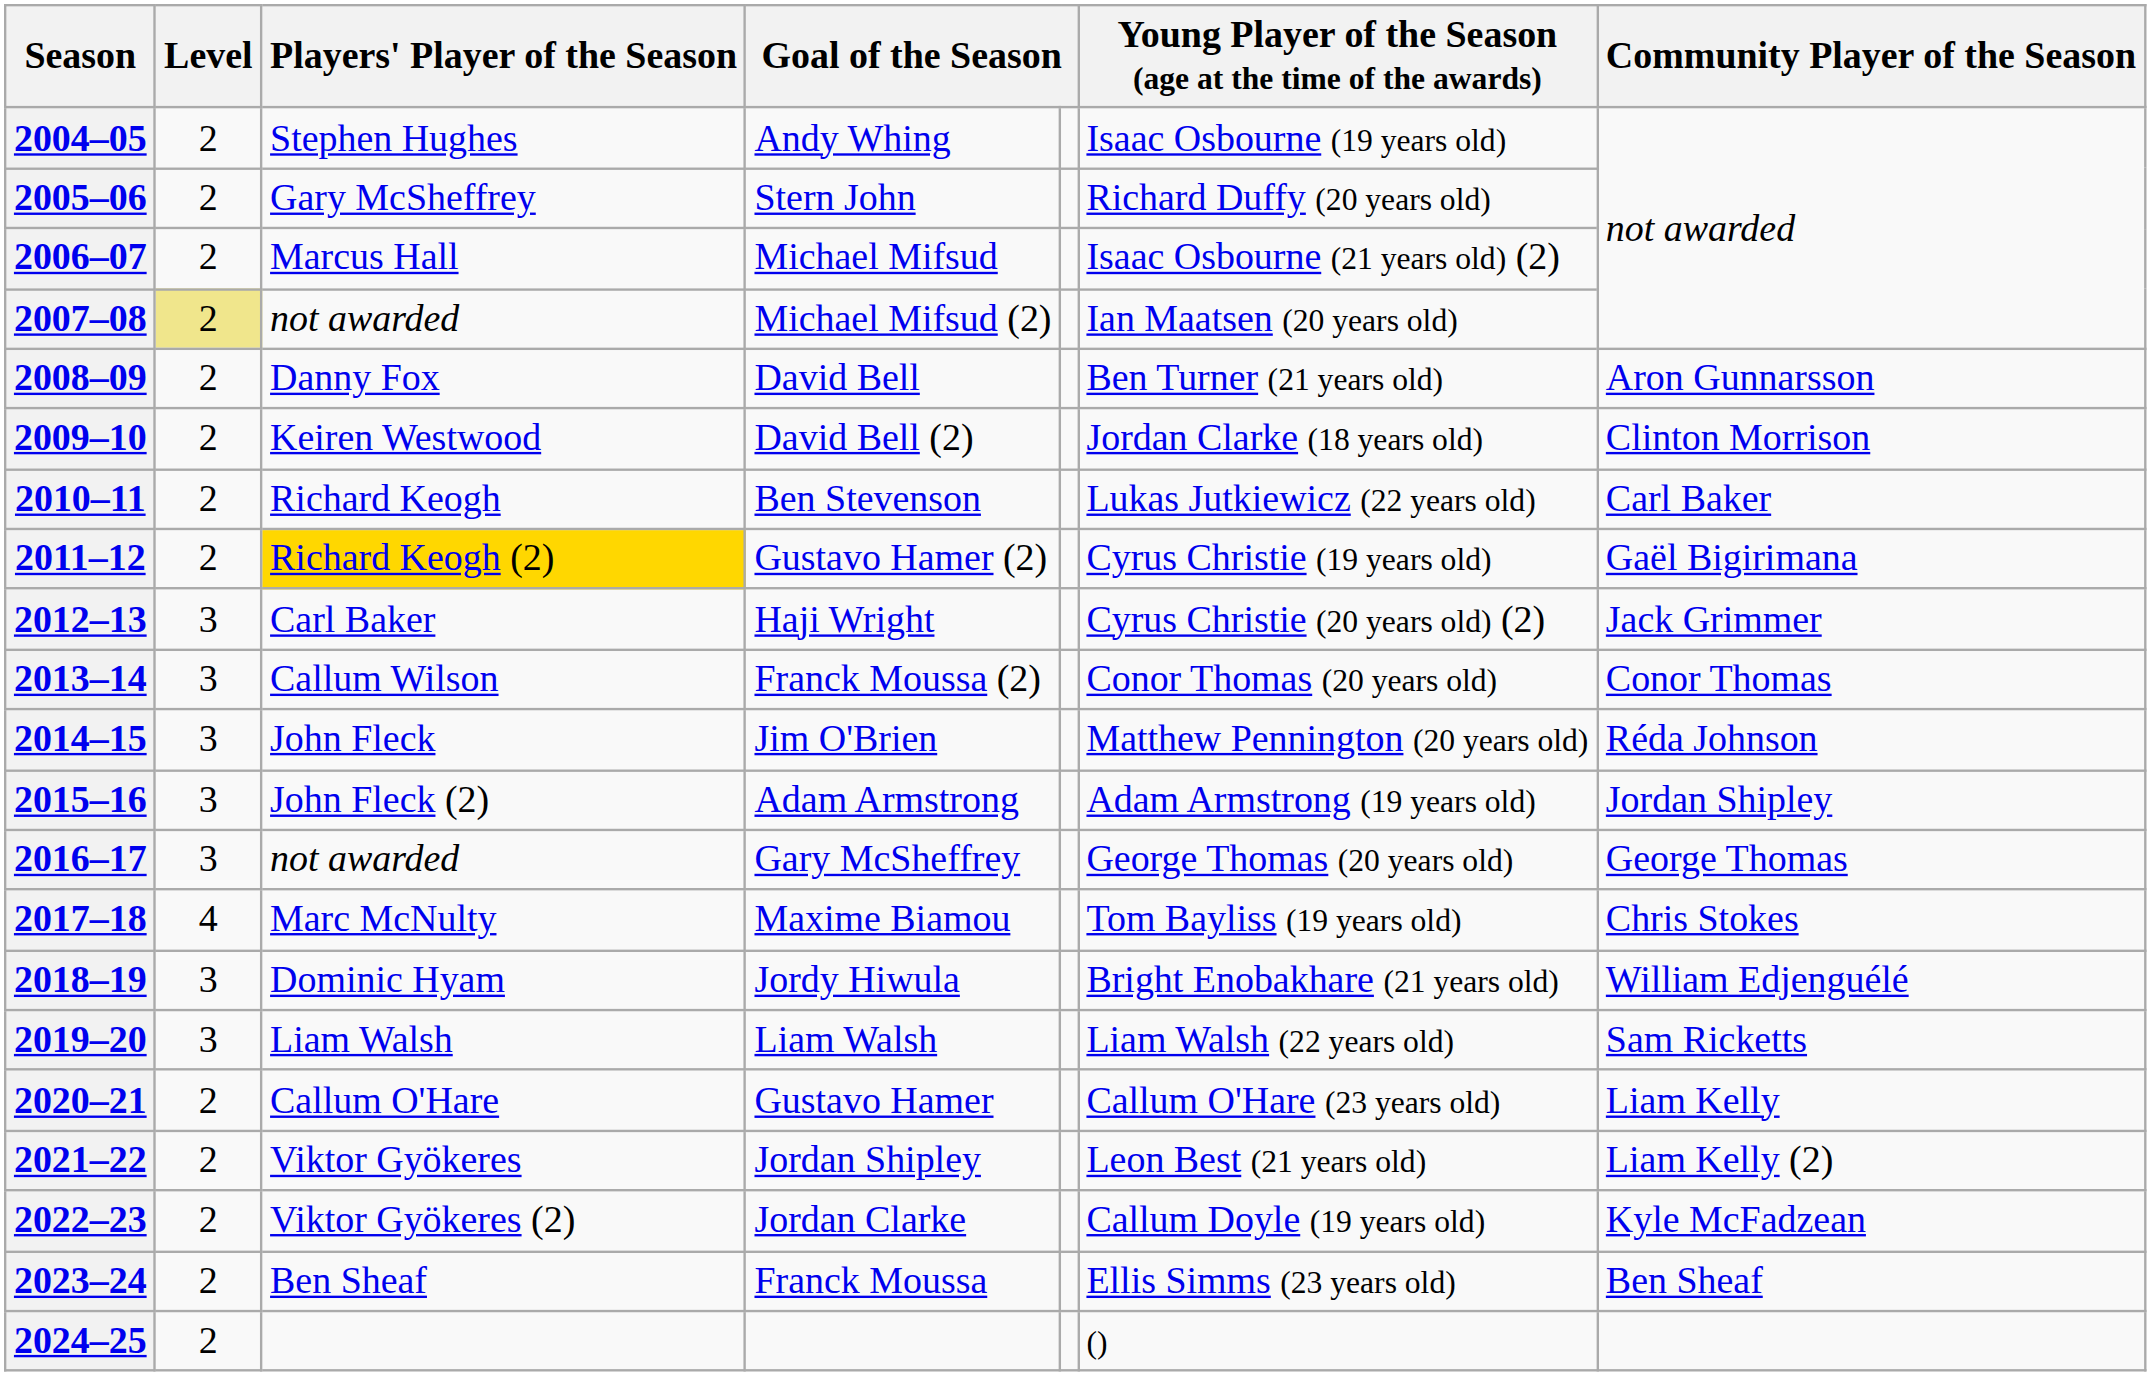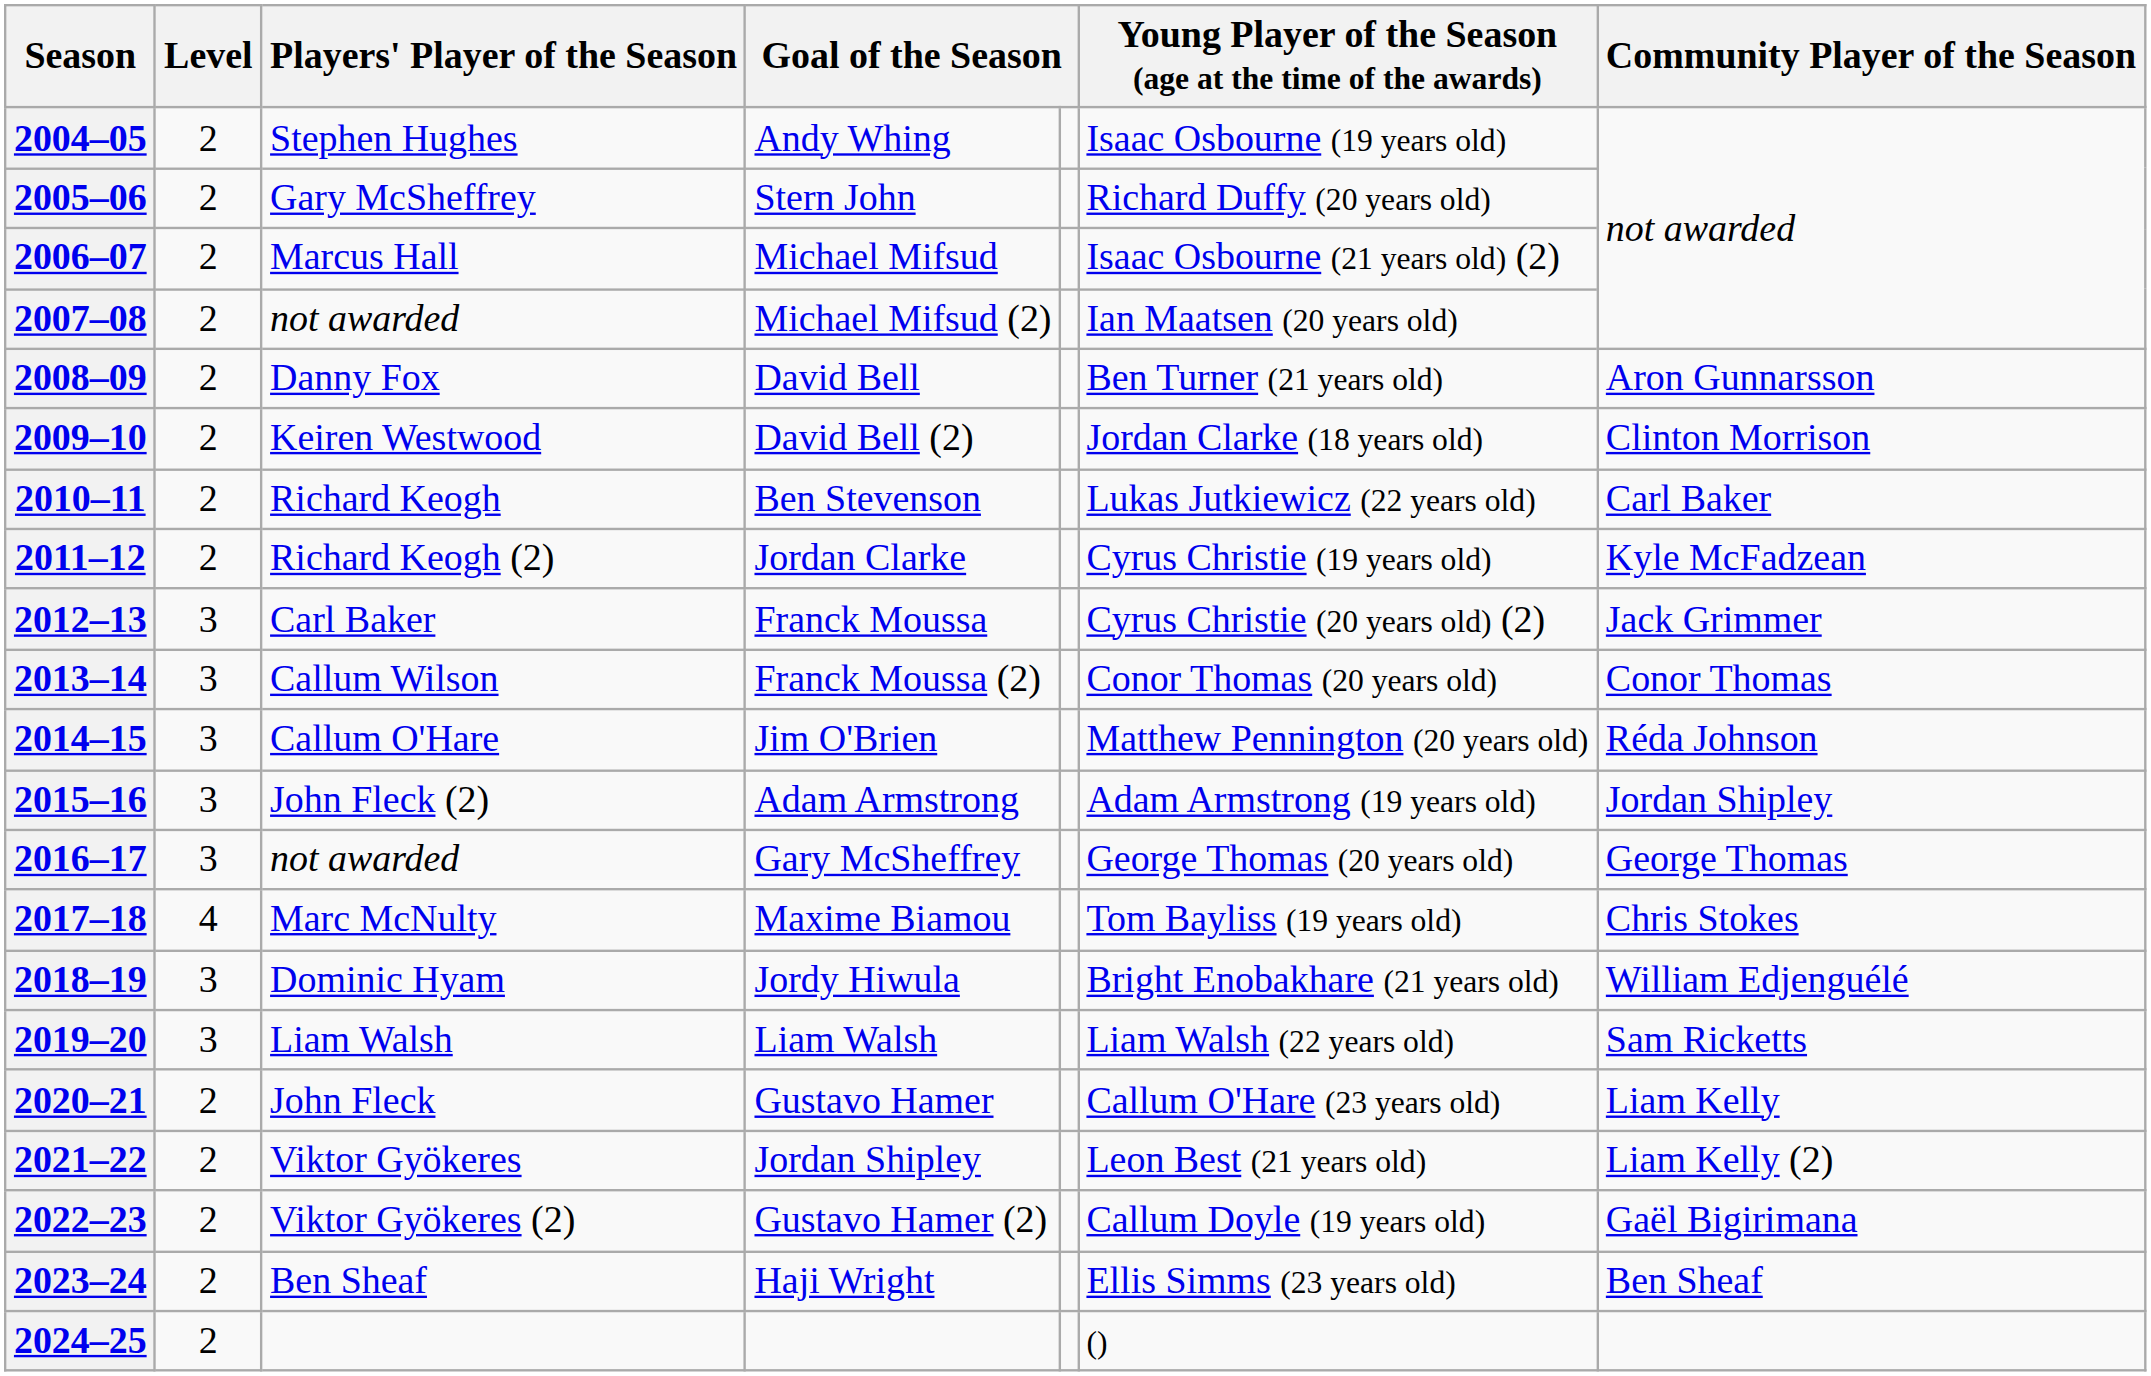 <table class="wikitable sortable">
 <tr>
 <th>Season</th>
 <th>Level</th>
 <th>Players' Player of the Season</th>
 <th colspan=2>Goal of the Season</th>
 <th>Young Player of the Season<br><small>(age at the time of the awards)</small></th>
 <th>Community Player of the Season</th>
 </tr>
 <tr>
 <th><a href='#'>2004–05</a></th>
 <td align="center">2</td>
 <td> <a href='#'>Stephen Hughes</a></td>
 <td> <a href='#'>Andy Whing</a></td>
 <td></td>
 <td> <a href='#'>Isaac Osbourne</a> <small>(19 years old)</small></td>
 <td rowspan=4><em>not awarded</em></td>
 </tr>
 <tr>
 <th><a href='#'>2005–06</a></th>
 <td align="center">2</td>
 <td> <a href='#'>Gary McSheffrey</a></td>
 <td> <a href='#'>Stern John</a></td>
 <td></td>
 <td> <a href='#'>Richard Duffy</a> <small>(20 years old)</small></td>
 </tr>
 <tr>
 <th><a href='#'>2006–07</a></th>
 <td align="center">2</td>
 <td> <a href='#'>Marcus Hall</a></td>
 <td> <a href='#'>Michael Mifsud</a></td>
 <td></td>
 <td> <a href='#'>Isaac Osbourne</a> <small>(21 years old)</small> (2)</td>
 </tr>
 <tr>
 <th><a href='#'>2007–08</a></th>
-<td align="center" style="background: khaki;">2</td>
+<td align="center">2</td>
 <td><em>not awarded</em></td>
 <td> <a href='#'>Michael Mifsud</a> (2)</td>
 <td></td>
 <td> <a href='#'>Ian Maatsen</a> <small>(20 years old)</small></td>
 </tr>
 <tr>
 <th><a href='#'>2008–09</a></th>
 <td align="center">2</td>
 <td> <a href='#'>Danny Fox</a></td>
 <td> <a href='#'>David Bell</a></td>
 <td></td>
 <td> <a href='#'>Ben Turner</a> <small>(21 years old)</small></td>
 <td> <a href='#'>Aron Gunnarsson</a></td>
 </tr>
 <tr>
 <th><a href='#'>2009–10</a></th>
 <td align="center">2</td>
 <td> <a href='#'>Keiren Westwood</a></td>
 <td> <a href='#'>David Bell</a> (2)</td>
 <td></td>
 <td> <a href='#'>Jordan Clarke</a> <small>(18 years old)</small></td>
 <td> <a href='#'>Clinton Morrison</a></td>
 </tr>
 <tr>
 <th><a href='#'>2010–11</a></th>
 <td align="center">2</td>
 <td> <a href='#'>Richard Keogh</a></td>
 <td> <a href='#'>Ben Stevenson</a></td>
 <td></td>
 <td> <a href='#'>Lukas Jutkiewicz</a> <small>(22 years old)</small></td>
 <td> <a href='#'>Carl Baker</a></td>
 </tr>
 <tr>
 <th><a href='#'>2011–12</a></th>
 <td align="center">2</td>
-<td style="background: gold;"> <a href='#'>Richard Keogh</a> (2)</td>
-<td> <a href='#'>Gustavo Hamer</a> (2)</td>
+<td> <a href='#'>Richard Keogh</a> (2)</td>
+<td> <a href='#'>Jordan Clarke</a></td>
 <td></td>
 <td> <a href='#'>Cyrus Christie</a> <small>(19 years old)</small></td>
-<td> <a href='#'>Gaël Bigirimana</a></td>
+<td> <a href='#'>Kyle McFadzean</a></td>
 </tr>
 <tr>
 <th><a href='#'>2012–13</a></th>
 <td align="center">3</td>
 <td> <a href='#'>Carl Baker</a></td>
-<td> <a href='#'>Haji Wright</a></td>
+<td> <a href='#'>Franck Moussa</a></td>
 <td></td>
 <td> <a href='#'>Cyrus Christie</a> <small>(20 years old)</small> (2)</td>
 <td> <a href='#'>Jack Grimmer</a></td>
 </tr>
 <tr>
 <th><a href='#'>2013–14</a></th>
 <td align="center">3</td>
 <td> <a href='#'>Callum Wilson</a></td>
 <td> <a href='#'>Franck Moussa</a> (2)</td>
 <td></td>
 <td> <a href='#'>Conor Thomas</a> <small>(20 years old)</small></td>
 <td> <a href='#'>Conor Thomas</a></td>
 </tr>
 <tr>
 <th><a href='#'>2014–15</a></th>
 <td align="center">3</td>
-<td> <a href='#'>John Fleck</a></td>
+<td> <a href='#'>Callum O'Hare</a></td>
 <td> <a href='#'>Jim O'Brien</a></td>
 <td></td>
 <td> <a href='#'>Matthew Pennington</a> <small>(20 years old)</small></td>
 <td> <a href='#'>Réda Johnson</a></td>
 </tr>
 <tr>
 <th><a href='#'>2015–16</a></th>
 <td align="center">3</td>
 <td> <a href='#'>John Fleck</a> (2)</td>
 <td> <a href='#'>Adam Armstrong</a></td>
 <td></td>
 <td> <a href='#'>Adam Armstrong</a> <small>(19 years old)</small></td>
 <td> <a href='#'>Jordan Shipley</a></td>
 </tr>
 <tr>
 <th><a href='#'>2016–17</a></th>
 <td align="center">3</td>
 <td><em>not awarded</em></td>
 <td> <a href='#'>Gary McSheffrey</a></td>
 <td></td>
 <td> <a href='#'>George Thomas</a> <small>(20 years old)</small></td>
 <td> <a href='#'>George Thomas</a></td>
 </tr>
 <tr>
 <th><a href='#'>2017–18</a></th>
 <td align="center">4</td>
 <td> <a href='#'>Marc McNulty</a></td>
 <td> <a href='#'>Maxime Biamou</a></td>
 <td></td>
 <td> <a href='#'>Tom Bayliss</a> <small>(19 years old)</small></td>
 <td> <a href='#'>Chris Stokes</a></td>
 </tr>
 <tr>
 <th><a href='#'>2018–19</a></th>
 <td align="center">3</td>
 <td> <a href='#'>Dominic Hyam</a></td>
 <td> <a href='#'>Jordy Hiwula</a></td>
 <td></td>
 <td> <a href='#'>Bright Enobakhare</a> <small>(21 years old)</small></td>
 <td> <a href='#'>William Edjenguélé</a></td>
 </tr>
 <tr>
 <th><a href='#'>2019–20</a></th>
 <td align="center">3</td>
 <td> <a href='#'>Liam Walsh</a></td>
 <td> <a href='#'>Liam Walsh</a></td>
 <td></td>
 <td> <a href='#'>Liam Walsh</a> <small>(22 years old)</small></td>
 <td> <a href='#'>Sam Ricketts</a></td>
 </tr>
 <tr>
 <th><a href='#'>2020–21</a></th>
 <td align="center">2</td>
-<td> <a href='#'>Callum O'Hare</a></td>
+<td> <a href='#'>John Fleck</a></td>
 <td> <a href='#'>Gustavo Hamer</a></td>
 <td></td>
 <td> <a href='#'>Callum O'Hare</a> <small>(23 years old)</small></td>
 <td> <a href='#'>Liam Kelly</a></td>
 </tr>
 <tr>
 <th><a href='#'>2021–22</a></th>
 <td align="center">2</td>
 <td> <a href='#'>Viktor Gyökeres</a></td>
 <td> <a href='#'>Jordan Shipley</a></td>
 <td></td>
 <td> <a href='#'>Leon Best</a> <small>(21 years old)</small></td>
 <td> <a href='#'>Liam Kelly</a> (2)</td>
 </tr>
 <tr>
 <th><a href='#'>2022–23</a></th>
 <td align="center">2</td>
 <td> <a href='#'>Viktor Gyökeres</a> (2)</td>
-<td> <a href='#'>Jordan Clarke</a></td>
+<td> <a href='#'>Gustavo Hamer</a> (2)</td>
 <td></td>
 <td> <a href='#'>Callum Doyle</a> <small>(19 years old)</small></td>
-<td> <a href='#'>Kyle McFadzean</a></td>
+<td> <a href='#'>Gaël Bigirimana</a></td>
 </tr>
 <tr>
 <th><a href='#'>2023–24</a></th>
 <td align="center">2</td>
 <td> <a href='#'>Ben Sheaf</a></td>
-<td> <a href='#'>Franck Moussa</a></td>
+<td> <a href='#'>Haji Wright</a></td>
 <td></td>
 <td> <a href='#'>Ellis Simms</a> <small>(23 years old)</small></td>
 <td> <a href='#'>Ben Sheaf</a></td>
 </tr>
 <tr>
 <th><a href='#'>2024–25</a></th>
 <td align="center">2</td>
 <td></td>
 <td></td>
 <td></td>
 <td> <small>()</small></td>
 <td></td>
 </tr>
 </table>
